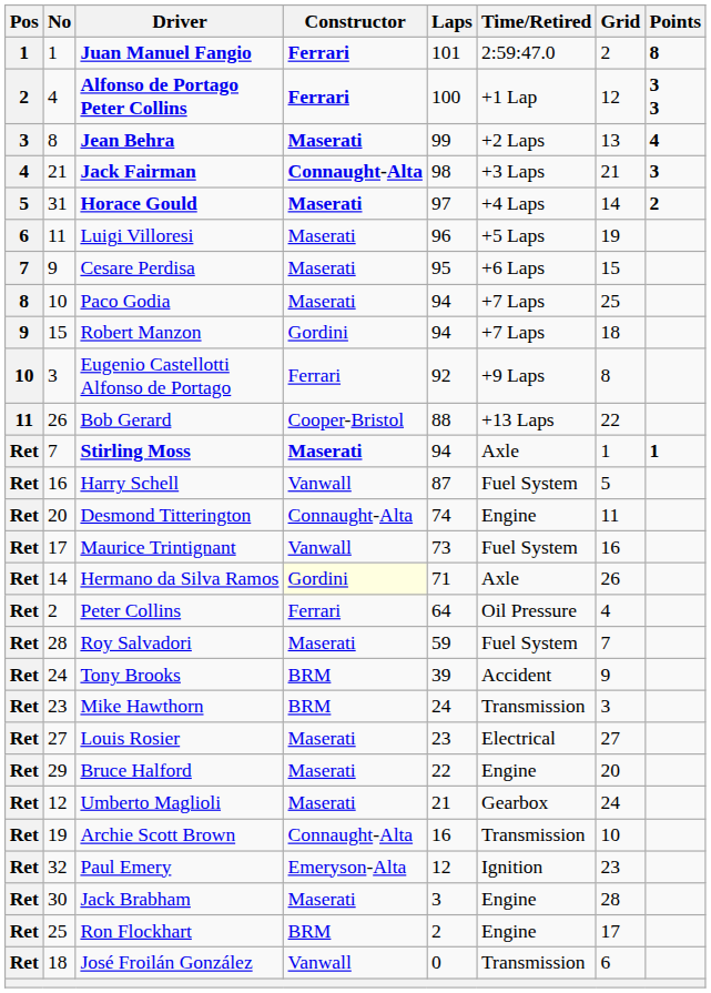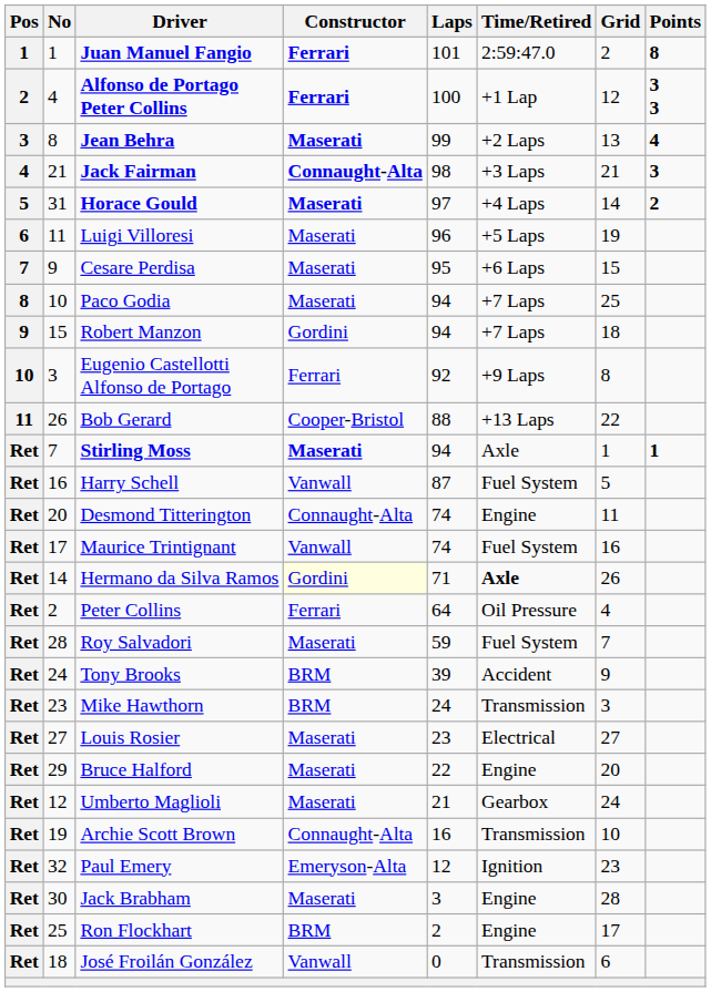 <table class="wikitable" style="font-size: 95%;">
 <tr>
 <th>Pos</th>
 <th>No</th>
 <th>Driver</th>
 <th>Constructor</th>
 <th>Laps</th>
 <th>Time/Retired</th>
 <th>Grid</th>
 <th>Points</th>
 </tr>
 <tr>
 <th>1</th>
 <td>1</td>
 <td> <strong><a href='#'>Juan Manuel Fangio</a></strong></td>
 <td><strong><a href='#'>Ferrari</a></strong></td>
 <td>101</td>
 <td>2:59:47.0</td>
 <td>2</td>
 <td><strong>8</strong></td>
 </tr>
 <tr>
 <th>2</th>
 <td>4</td>
 <td> <strong><a href='#'>Alfonso de Portago</a></strong><br> <strong><a href='#'>Peter Collins</a></strong></td>
 <td><strong><a href='#'>Ferrari</a></strong></td>
 <td>100</td>
 <td>+1 Lap</td>
 <td>12</td>
 <td><strong>3</strong><br><strong>3</strong></td>
 </tr>
 <tr>
 <th>3</th>
 <td>8</td>
 <td> <strong><a href='#'>Jean Behra</a></strong></td>
 <td><strong><a href='#'>Maserati</a></strong></td>
 <td>99</td>
 <td>+2 Laps</td>
 <td>13</td>
 <td><strong>4</strong></td>
 </tr>
 <tr>
 <th>4</th>
 <td>21</td>
 <td> <strong><a href='#'>Jack Fairman</a></strong></td>
 <td><strong><a href='#'>Connaught</a>-<a href='#'>Alta</a></strong></td>
 <td>98</td>
 <td>+3 Laps</td>
 <td>21</td>
 <td><strong>3</strong></td>
 </tr>
 <tr>
 <th>5</th>
 <td>31</td>
 <td> <strong><a href='#'>Horace Gould</a></strong></td>
 <td><strong><a href='#'>Maserati</a></strong></td>
 <td>97</td>
 <td>+4 Laps</td>
 <td>14</td>
 <td><strong>2</strong></td>
 </tr>
 <tr>
 <th>6</th>
 <td>11</td>
 <td> <a href='#'>Luigi Villoresi</a></td>
 <td><a href='#'>Maserati</a></td>
 <td>96</td>
 <td>+5 Laps</td>
 <td>19</td>
 <td></td>
 </tr>
 <tr>
 <th>7</th>
 <td>9</td>
 <td> <a href='#'>Cesare Perdisa</a></td>
 <td><a href='#'>Maserati</a></td>
 <td>95</td>
 <td>+6 Laps</td>
 <td>15</td>
 <td></td>
 </tr>
 <tr>
 <th>8</th>
 <td>10</td>
 <td> <a href='#'>Paco Godia</a></td>
 <td><a href='#'>Maserati</a></td>
 <td>94</td>
 <td>+7 Laps</td>
 <td>25</td>
 <td></td>
 </tr>
 <tr>
 <th>9</th>
 <td>15</td>
 <td> <a href='#'>Robert Manzon</a></td>
 <td><a href='#'>Gordini</a></td>
 <td>94</td>
 <td>+7 Laps</td>
 <td>18</td>
 <td></td>
 </tr>
 <tr>
 <th>10</th>
 <td>3</td>
 <td> <a href='#'>Eugenio Castellotti</a><br> <a href='#'>Alfonso de Portago</a></td>
 <td><a href='#'>Ferrari</a></td>
 <td>92</td>
 <td>+9 Laps</td>
 <td>8</td>
 <td></td>
 </tr>
 <tr>
 <th>11</th>
 <td>26</td>
 <td> <a href='#'>Bob Gerard</a></td>
 <td><a href='#'>Cooper</a>-<a href='#'>Bristol</a></td>
 <td>88</td>
 <td>+13 Laps</td>
 <td>22</td>
 <td></td>
 </tr>
 <tr>
 <th>Ret</th>
 <td>7</td>
 <td> <strong><a href='#'>Stirling Moss</a></strong></td>
 <td><strong><a href='#'>Maserati</a></strong></td>
 <td>94</td>
 <td>Axle</td>
 <td>1</td>
 <td><strong>1</strong></td>
 </tr>
 <tr>
 <th>Ret</th>
 <td>16</td>
 <td> <a href='#'>Harry Schell</a></td>
 <td><a href='#'>Vanwall</a></td>
 <td>87</td>
 <td>Fuel System</td>
 <td>5</td>
 <td></td>
 </tr>
 <tr>
 <th>Ret</th>
 <td>20</td>
 <td> <a href='#'>Desmond Titterington</a></td>
 <td><a href='#'>Connaught</a>-<a href='#'>Alta</a></td>
 <td>74</td>
 <td>Engine</td>
 <td>11</td>
 <td></td>
 </tr>
 <tr>
 <th>Ret</th>
 <td>17</td>
 <td> <a href='#'>Maurice Trintignant</a></td>
 <td><a href='#'>Vanwall</a></td>
-<td>73</td>
+<td>74</td>
 <td>Fuel System</td>
 <td>16</td>
 <td></td>
 </tr>
 <tr>
 <th>Ret</th>
 <td>14</td>
 <td> <a href='#'>Hermano da Silva Ramos</a></td>
 <td style="background: lightyellow;"><a href='#'>Gordini</a></td>
 <td>71</td>
-<td>Axle</td>
+<td><strong>Axle</strong></td>
 <td>26</td>
 <td></td>
 </tr>
 <tr>
 <th>Ret</th>
 <td>2</td>
 <td> <a href='#'>Peter Collins</a></td>
 <td><a href='#'>Ferrari</a></td>
 <td>64</td>
 <td>Oil Pressure</td>
 <td>4</td>
 <td></td>
 </tr>
 <tr>
 <th>Ret</th>
 <td>28</td>
 <td> <a href='#'>Roy Salvadori</a></td>
 <td><a href='#'>Maserati</a></td>
 <td>59</td>
 <td>Fuel System</td>
 <td>7</td>
 <td></td>
 </tr>
 <tr>
 <th>Ret</th>
 <td>24</td>
 <td> <a href='#'>Tony Brooks</a></td>
 <td><a href='#'>BRM</a></td>
 <td>39</td>
 <td>Accident</td>
 <td>9</td>
 <td></td>
 </tr>
 <tr>
 <th>Ret</th>
 <td>23</td>
 <td> <a href='#'>Mike Hawthorn</a></td>
 <td><a href='#'>BRM</a></td>
 <td>24</td>
 <td>Transmission</td>
 <td>3</td>
 <td></td>
 </tr>
 <tr>
 <th>Ret</th>
 <td>27</td>
 <td> <a href='#'>Louis Rosier</a></td>
 <td><a href='#'>Maserati</a></td>
 <td>23</td>
 <td>Electrical</td>
 <td>27</td>
 <td></td>
 </tr>
 <tr>
 <th>Ret</th>
 <td>29</td>
 <td> <a href='#'>Bruce Halford</a></td>
 <td><a href='#'>Maserati</a></td>
 <td>22</td>
 <td>Engine</td>
 <td>20</td>
 <td></td>
 </tr>
 <tr>
 <th>Ret</th>
 <td>12</td>
 <td> <a href='#'>Umberto Maglioli</a></td>
 <td><a href='#'>Maserati</a></td>
 <td>21</td>
 <td>Gearbox</td>
 <td>24</td>
 <td></td>
 </tr>
 <tr>
 <th>Ret</th>
 <td>19</td>
 <td> <a href='#'>Archie Scott Brown</a></td>
 <td><a href='#'>Connaught</a>-<a href='#'>Alta</a></td>
 <td>16</td>
 <td>Transmission</td>
 <td>10</td>
 <td></td>
 </tr>
 <tr>
 <th>Ret</th>
 <td>32</td>
 <td> <a href='#'>Paul Emery</a></td>
 <td><a href='#'>Emeryson</a>-<a href='#'>Alta</a></td>
 <td>12</td>
 <td>Ignition</td>
 <td>23</td>
 <td></td>
 </tr>
 <tr>
 <th>Ret</th>
 <td>30</td>
 <td> <a href='#'>Jack Brabham</a></td>
 <td><a href='#'>Maserati</a></td>
 <td>3</td>
 <td>Engine</td>
 <td>28</td>
 <td></td>
 </tr>
 <tr>
 <th>Ret</th>
 <td>25</td>
 <td> <a href='#'>Ron Flockhart</a></td>
 <td><a href='#'>BRM</a></td>
 <td>2</td>
 <td>Engine</td>
 <td>17</td>
 <td></td>
 </tr>
 <tr>
 <th>Ret</th>
 <td>18</td>
 <td> <a href='#'>José Froilán González</a></td>
 <td><a href='#'>Vanwall</a></td>
 <td>0</td>
 <td>Transmission</td>
 <td>6</td>
 <td></td>
 </tr>
 <tr>
 <th colspan="8"></th>
 </tr>
 </table>
